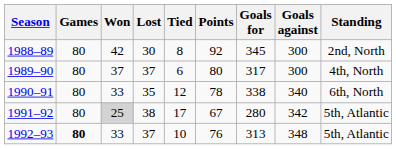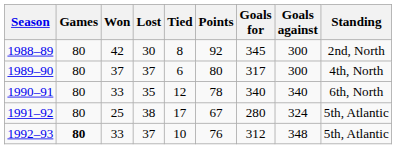 <table class="wikitable" style="text-align:center">
 <tr>
 <th><a href='#'>Season</a></th>
 <th>Games</th>
 <th>Won</th>
 <th>Lost</th>
 <th>Tied</th>
 <th>Points</th>
 <th>Goals<br>for</th>
 <th>Goals<br>against</th>
 <th>Standing</th>
 </tr>
 <tr>
 <td><a href='#'>1988–89</a></td>
 <td>80</td>
 <td>42</td>
 <td>30</td>
 <td>8</td>
 <td>92</td>
 <td>345</td>
 <td>300</td>
 <td>2nd, North</td>
 </tr>
 <tr>
 <td><a href='#'>1989–90</a></td>
 <td>80</td>
 <td>37</td>
 <td>37</td>
 <td>6</td>
 <td>80</td>
 <td>317</td>
 <td>300</td>
 <td>4th, North</td>
 </tr>
 <tr>
 <td><a href='#'>1990–91</a></td>
 <td>80</td>
 <td>33</td>
 <td>35</td>
 <td>12</td>
 <td>78</td>
-<td>338</td>
+<td>340</td>
 <td>340</td>
 <td>6th, North</td>
 </tr>
 <tr>
 <td><a href='#'>1991–92</a></td>
 <td>80</td>
-<td style="background: lightgrey;">25</td>
+<td>25</td>
 <td>38</td>
 <td>17</td>
 <td>67</td>
 <td>280</td>
-<td>342</td>
+<td>324</td>
 <td>5th, Atlantic</td>
 </tr>
 <tr>
 <td><a href='#'>1992–93</a></td>
 <td><strong>80</strong></td>
 <td>33</td>
 <td>37</td>
 <td>10</td>
 <td>76</td>
-<td>313</td>
+<td>312</td>
 <td>348</td>
 <td>5th, Atlantic</td>
 </tr>
 </table>
